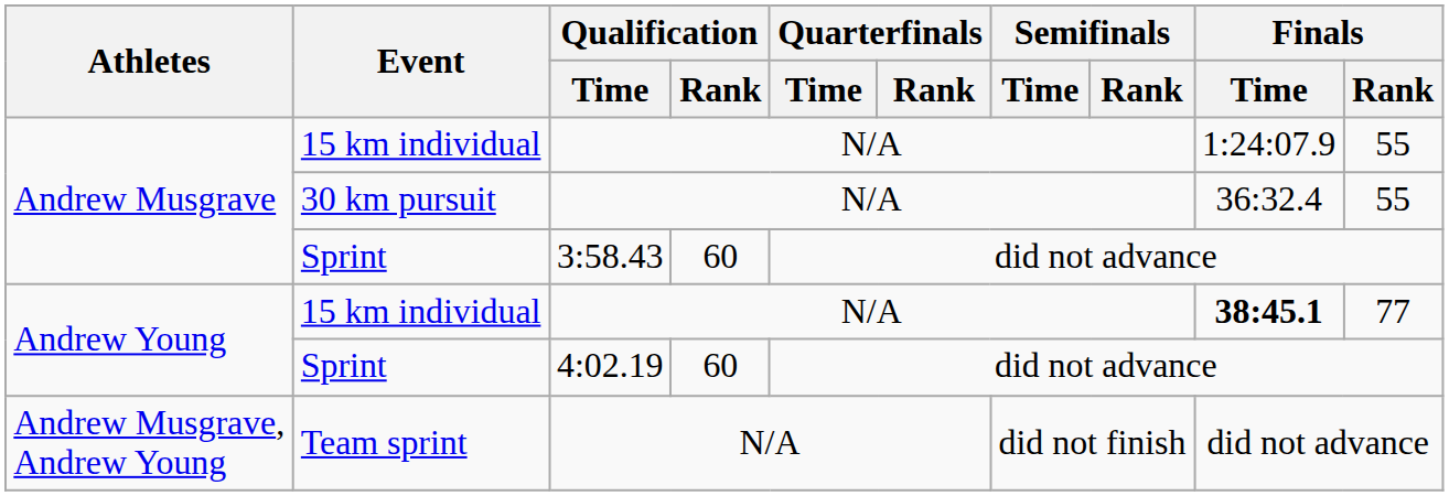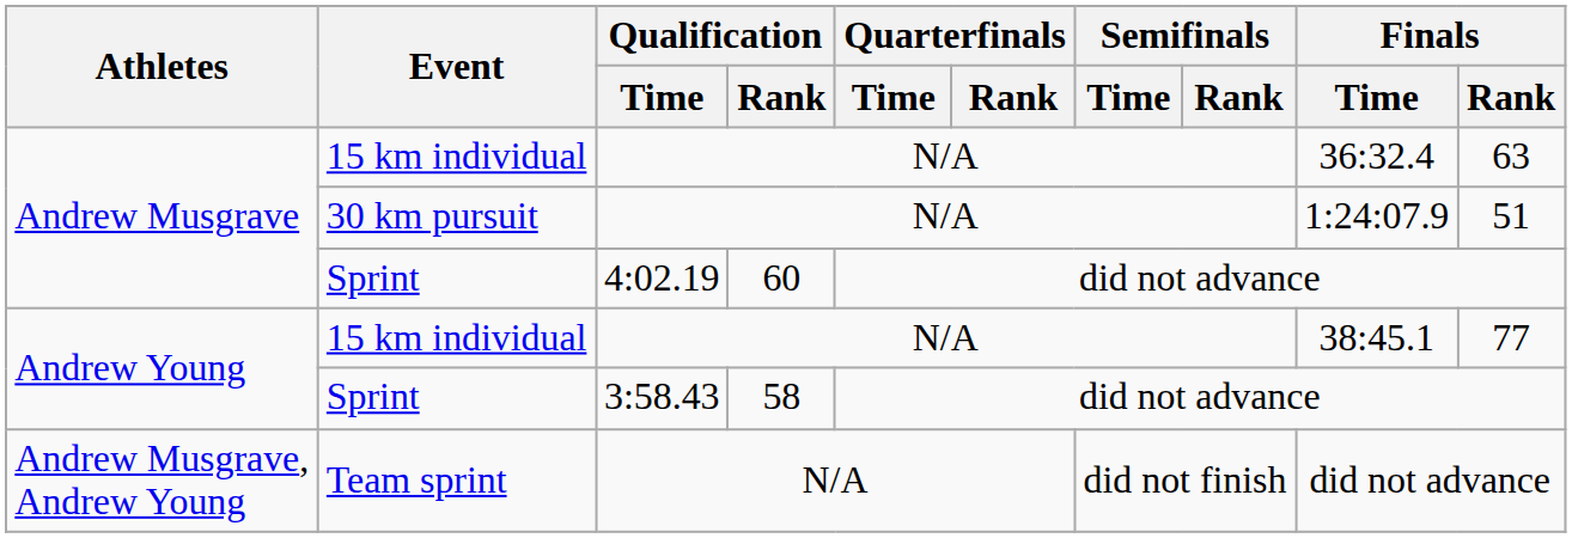 <table class="wikitable">
 <tr>
 <th rowspan=2>Athletes</th>
 <th rowspan=2>Event</th>
 <th colspan=2>Qualification</th>
 <th colspan=2>Quarterfinals</th>
 <th colspan=2>Semifinals</th>
 <th colspan=2>Finals</th>
 </tr>
 <tr>
 <th>Time</th>
 <th>Rank</th>
 <th>Time</th>
 <th>Rank</th>
 <th>Time</th>
 <th>Rank</th>
 <th>Time</th>
 <th>Rank</th>
 </tr>
 <tr>
 <td rowspan=3><a href='#'>Andrew Musgrave</a></td>
 <td><a href='#'>15 km individual</a></td>
 <td colspan=6 align=center>N/A</td>
-<td align="center">1:24:07.9</td>
-<td align="center">55</td>
+<td align="center">36:32.4</td>
+<td align="center">63</td>
 </tr>
 <tr>
 <td><a href='#'>30 km pursuit</a></td>
 <td colspan=6 align=center>N/A</td>
-<td align="center">36:32.4</td>
-<td align="center">55</td>
+<td align="center">1:24:07.9</td>
+<td align="center">51</td>
 </tr>
 <tr>
 <td><a href='#'>Sprint</a></td>
-<td align="center">3:58.43</td>
+<td align="center">4:02.19</td>
 <td align="center">60</td>
 <td colspan=6 align="center">did not advance</td>
 </tr>
 <tr>
 <td rowspan=2><a href='#'>Andrew Young</a></td>
 <td><a href='#'>15 km individual</a></td>
 <td colspan=6 align=center>N/A</td>
-<td align="center"><strong>38:45.1</strong></td>
+<td align="center">38:45.1</td>
 <td align="center">77</td>
 </tr>
 <tr>
 <td><a href='#'>Sprint</a></td>
-<td align="center">4:02.19</td>
-<td align="center">60</td>
+<td align="center">3:58.43</td>
+<td align="center">58</td>
 <td colspan=6 align="center">did not advance</td>
 </tr>
 <tr>
 <td><a href='#'>Andrew Musgrave</a>, <br><a href='#'>Andrew Young</a></td>
 <td><a href='#'>Team sprint</a></td>
 <td colspan=4 align=center>N/A</td>
 <td align="center" colspan=2>did not finish</td>
 <td align="center" colspan=2>did not advance</td>
 </tr>
 </table>
